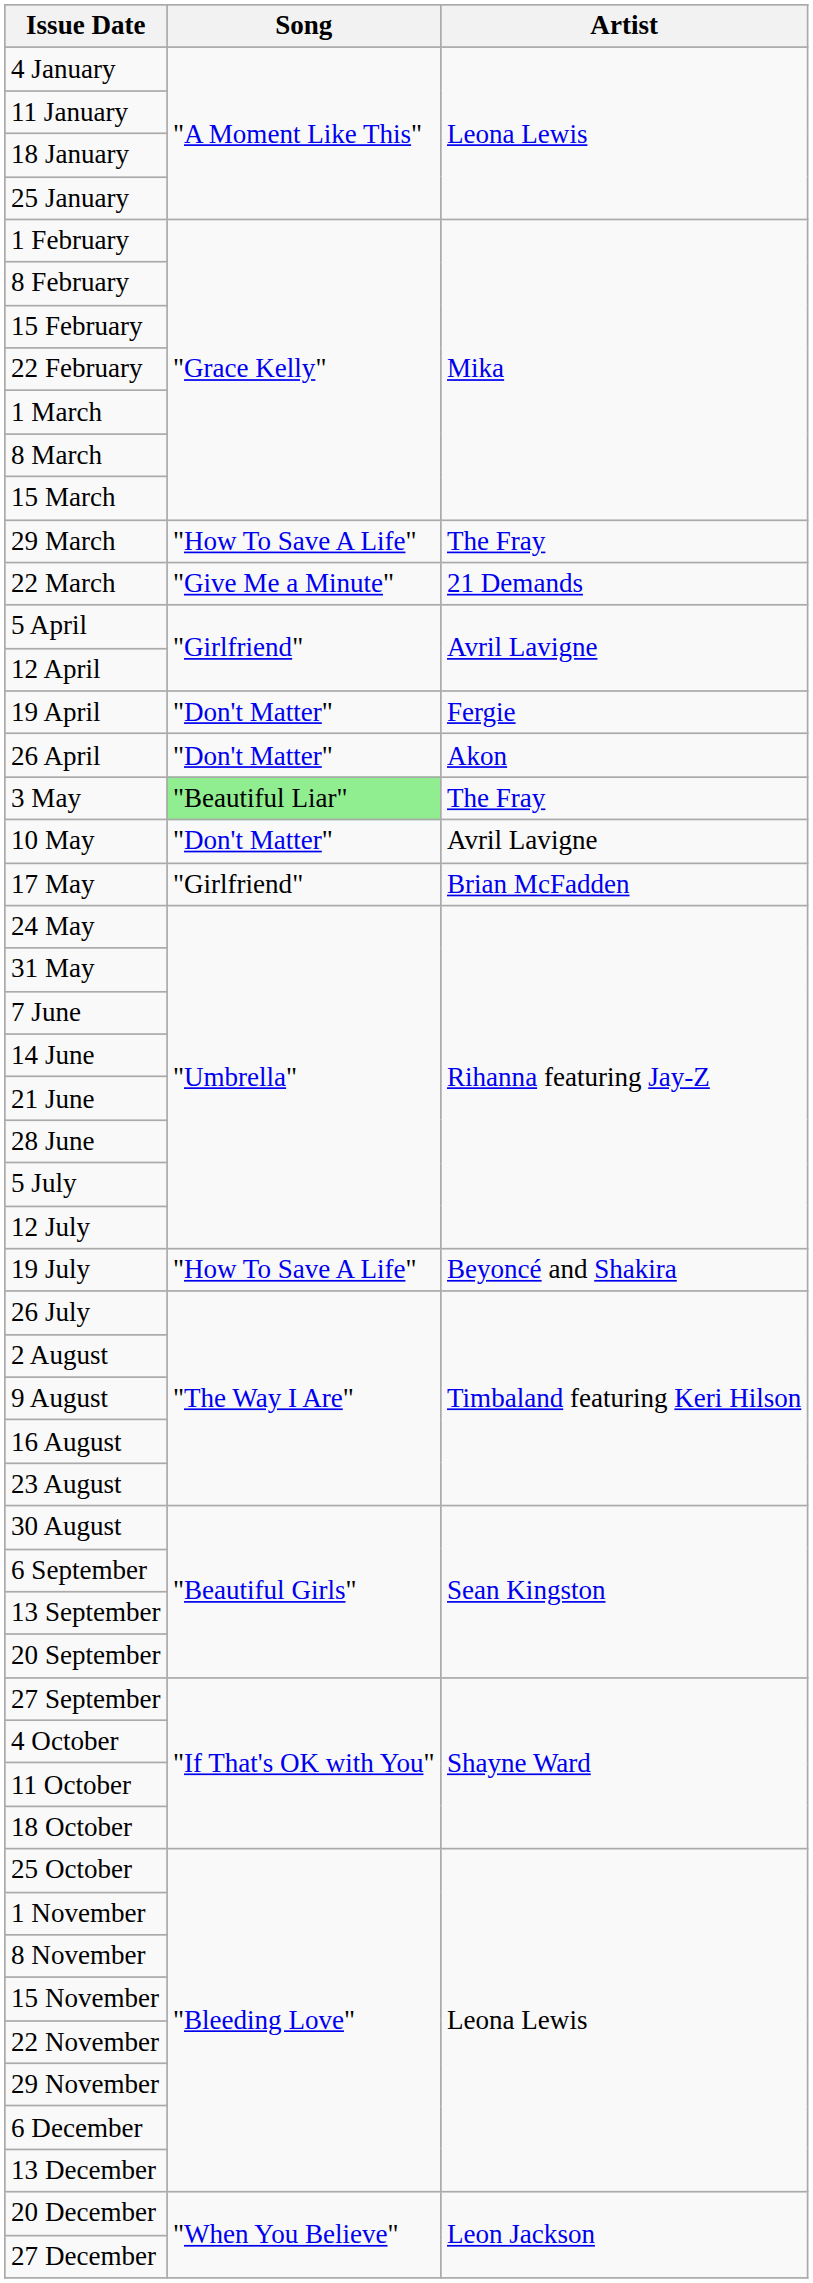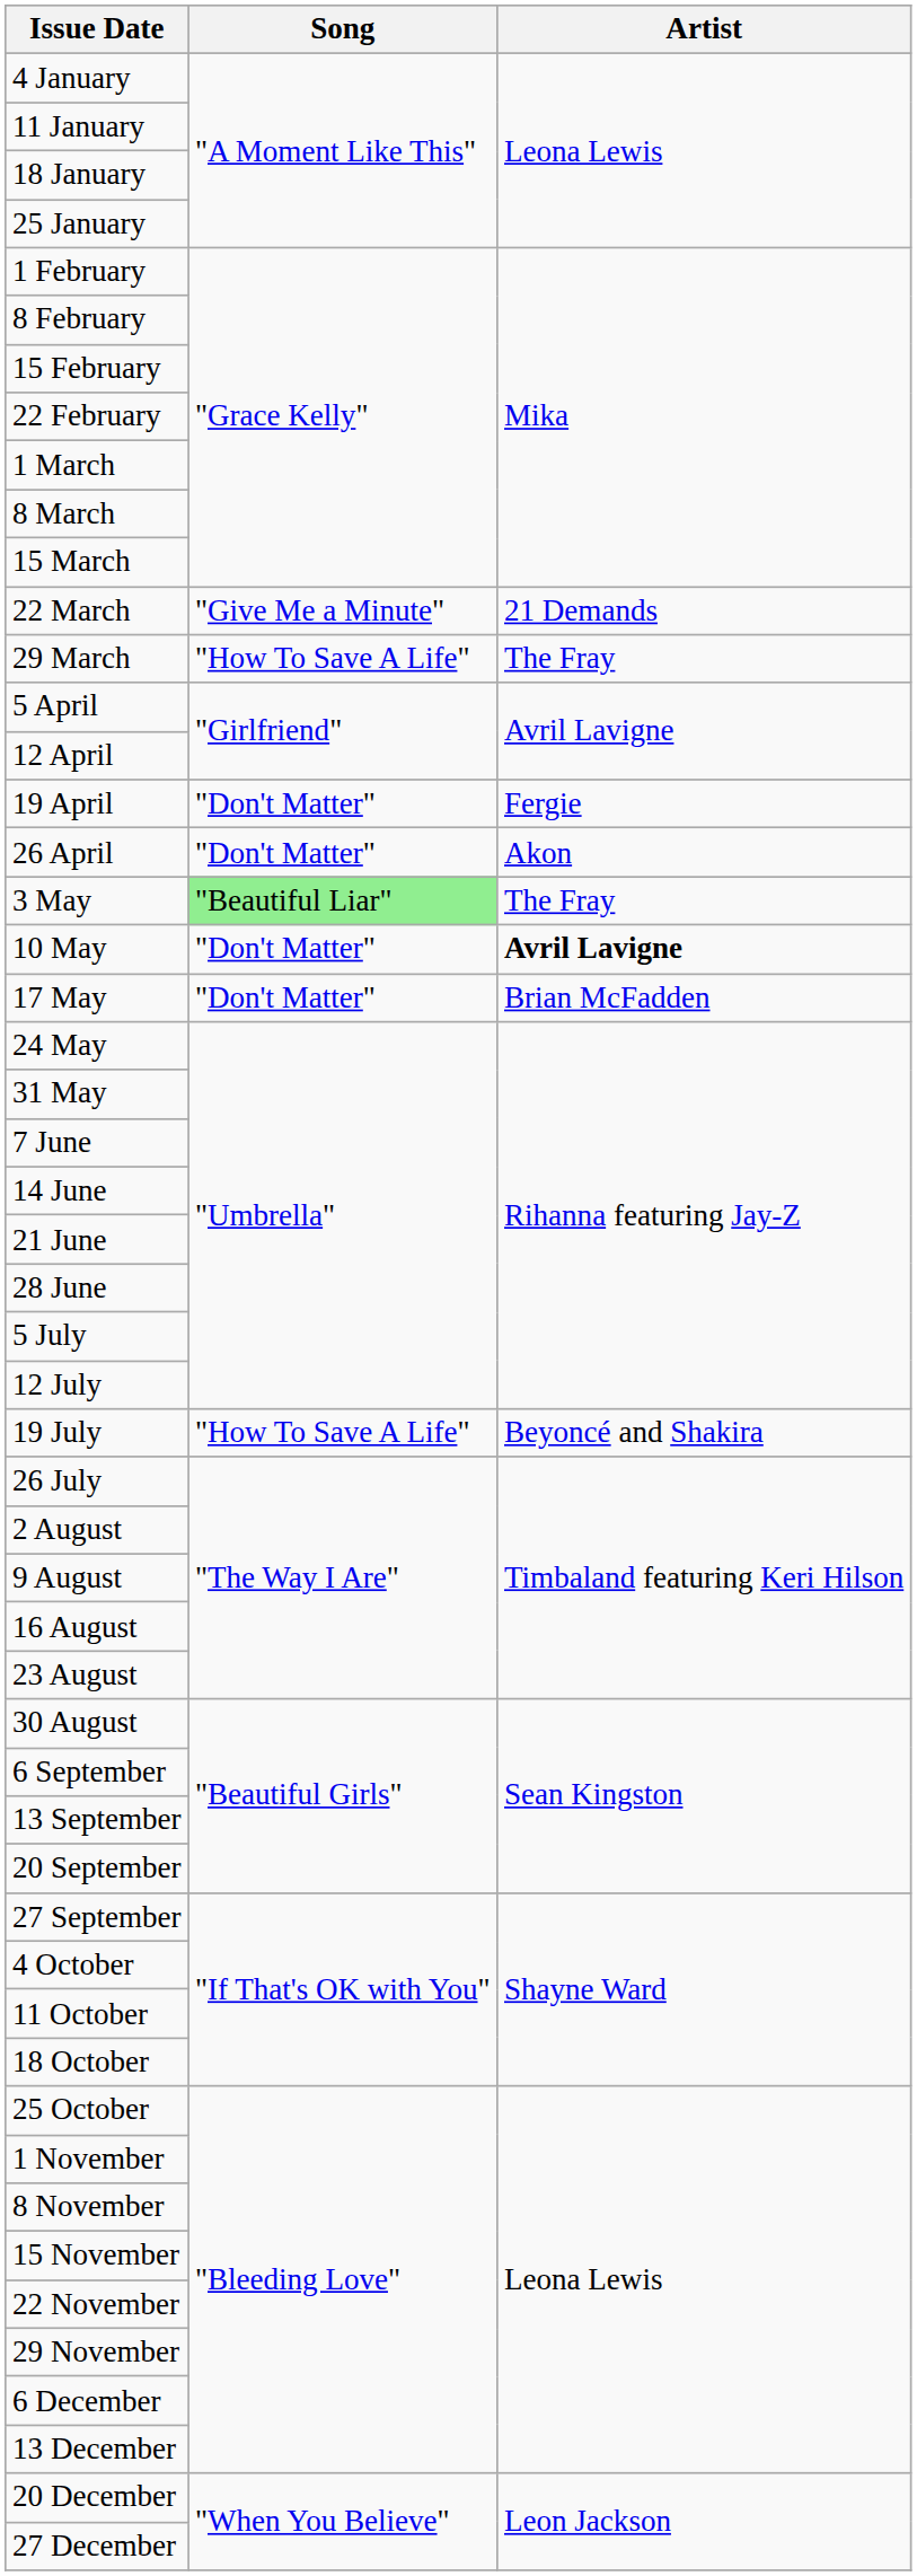 <table class="wikitable">
 <tr>
 <th>Issue Date</th>
 <th>Song</th>
 <th>Artist</th>
 </tr>
 <tr>
 <td>4 January</td>
 <td rowspan=4>"<a href='#'>A Moment Like This</a>"</td>
 <td rowspan=4><a href='#'>Leona Lewis</a></td>
 </tr>
 <tr>
 <td>11 January</td>
 </tr>
 <tr>
 <td>18 January</td>
 </tr>
 <tr>
 <td>25 January</td>
 </tr>
 <tr>
 <td>1 February</td>
 <td rowspan=7>"<a href='#'>Grace Kelly</a>"</td>
 <td rowspan=7><a href='#'>Mika</a></td>
 </tr>
 <tr>
 <td>8 February</td>
 </tr>
 <tr>
 <td>15 February</td>
 </tr>
 <tr>
 <td>22 February</td>
 </tr>
 <tr>
 <td>1 March</td>
 </tr>
 <tr>
 <td>8 March</td>
 </tr>
 <tr>
 <td>15 March</td>
 </tr>
 <tr>
+<td>22 March</td>
+<td>"<a href='#'>Give Me a Minute</a>"</td>
+<td><a href='#'>21 Demands</a></td>
+</tr>
+<tr>
 <td>29 March</td>
 <td>"<a href='#'>How To Save A Life</a>"</td>
 <td><a href='#'>The Fray</a></td>
-</tr>
-<tr>
-<td>22 March</td>
-<td>"<a href='#'>Give Me a Minute</a>"</td>
-<td><a href='#'>21 Demands</a></td>
 </tr>
 <tr>
 <td>5 April</td>
 <td rowspan=2>"<a href='#'>Girlfriend</a>"</td>
 <td rowspan=2><a href='#'>Avril Lavigne</a></td>
 </tr>
 <tr>
 <td>12 April</td>
 </tr>
 <tr>
 <td>19 April</td>
 <td>"<a href='#'>Don't Matter</a>"</td>
 <td><a href='#'>Fergie</a></td>
 </tr>
 <tr>
 <td>26 April</td>
 <td>"<a href='#'>Don't Matter</a>"</td>
 <td><a href='#'>Akon</a></td>
 </tr>
 <tr>
 <td>3 May</td>
 <td style="background: lightgreen;">"Beautiful Liar"</td>
 <td><a href='#'>The Fray</a></td>
 </tr>
 <tr>
 <td>10 May</td>
 <td>"<a href='#'>Don't Matter</a>"</td>
-<td>Avril Lavigne</td>
+<td><strong>Avril Lavigne</strong></td>
 </tr>
 <tr>
 <td>17 May</td>
-<td>"Girlfriend"</td>
+<td>"<a href='#'>Don't Matter</a>"</td>
 <td><a href='#'>Brian McFadden</a></td>
 </tr>
 <tr>
 <td>24 May</td>
 <td rowspan=8>"<a href='#'>Umbrella</a>"</td>
 <td rowspan=8><a href='#'>Rihanna</a> featuring <a href='#'>Jay-Z</a></td>
 </tr>
 <tr>
 <td>31 May</td>
 </tr>
 <tr>
 <td>7 June</td>
 </tr>
 <tr>
 <td>14 June</td>
 </tr>
 <tr>
 <td>21 June</td>
 </tr>
 <tr>
 <td>28 June</td>
 </tr>
 <tr>
 <td>5 July</td>
 </tr>
 <tr>
 <td>12 July</td>
 </tr>
 <tr>
 <td>19 July</td>
 <td>"<a href='#'>How To Save A Life</a>"</td>
 <td><a href='#'>Beyoncé</a> and <a href='#'>Shakira</a></td>
 </tr>
 <tr>
 <td>26 July</td>
 <td rowspan=5>"<a href='#'>The Way I Are</a>"</td>
 <td rowspan=5><a href='#'>Timbaland</a> featuring <a href='#'>Keri Hilson</a></td>
 </tr>
 <tr>
 <td>2 August</td>
 </tr>
 <tr>
 <td>9 August</td>
 </tr>
 <tr>
 <td>16 August</td>
 </tr>
 <tr>
 <td>23 August</td>
 </tr>
 <tr>
 <td>30 August</td>
 <td rowspan=4>"<a href='#'>Beautiful Girls</a>"</td>
 <td rowspan=4><a href='#'>Sean Kingston</a></td>
 </tr>
 <tr>
 <td>6 September</td>
 </tr>
 <tr>
 <td>13 September</td>
 </tr>
 <tr>
 <td>20 September</td>
 </tr>
 <tr>
 <td>27 September</td>
 <td rowspan=4>"<a href='#'>If That's OK with You</a>"</td>
 <td rowspan=4><a href='#'>Shayne Ward</a></td>
 </tr>
 <tr>
 <td>4 October</td>
 </tr>
 <tr>
 <td>11 October</td>
 </tr>
 <tr>
 <td>18 October</td>
 </tr>
 <tr>
 <td>25 October</td>
 <td rowspan=8>"<a href='#'>Bleeding Love</a>"</td>
 <td rowspan=8>Leona Lewis</td>
 </tr>
 <tr>
 <td>1 November</td>
 </tr>
 <tr>
 <td>8 November</td>
 </tr>
 <tr>
 <td>15 November</td>
 </tr>
 <tr>
 <td>22 November</td>
 </tr>
 <tr>
 <td>29 November</td>
 </tr>
 <tr>
 <td>6 December</td>
 </tr>
 <tr>
 <td>13 December</td>
 </tr>
 <tr>
 <td>20 December</td>
 <td rowspan=2>"<a href='#'>When You Believe</a>"</td>
 <td rowspan=2><a href='#'>Leon Jackson</a></td>
 </tr>
 <tr>
 <td>27 December</td>
 </tr>
 </table>
